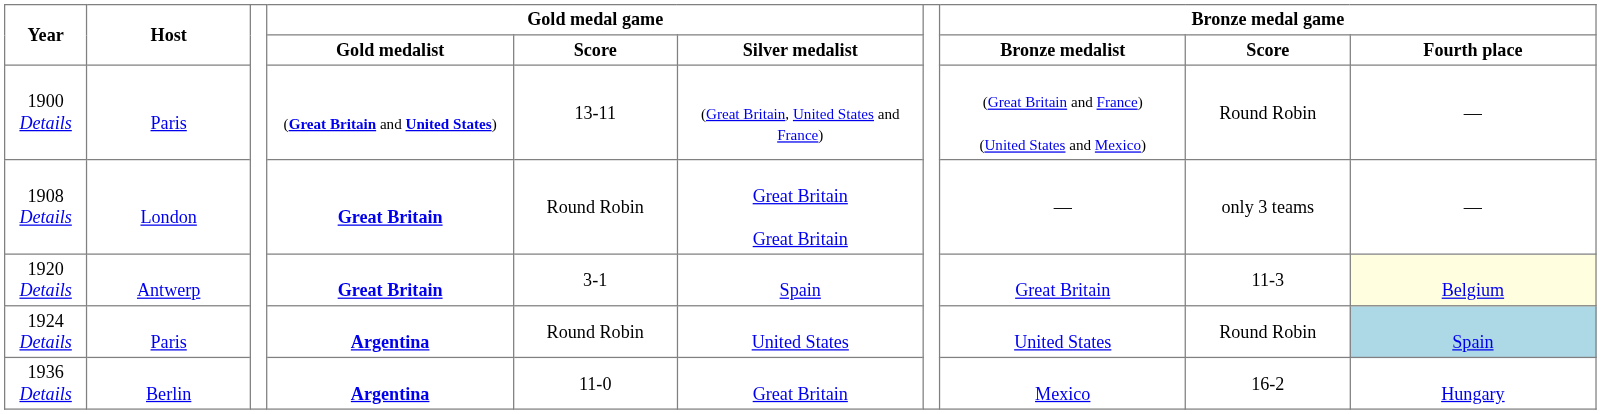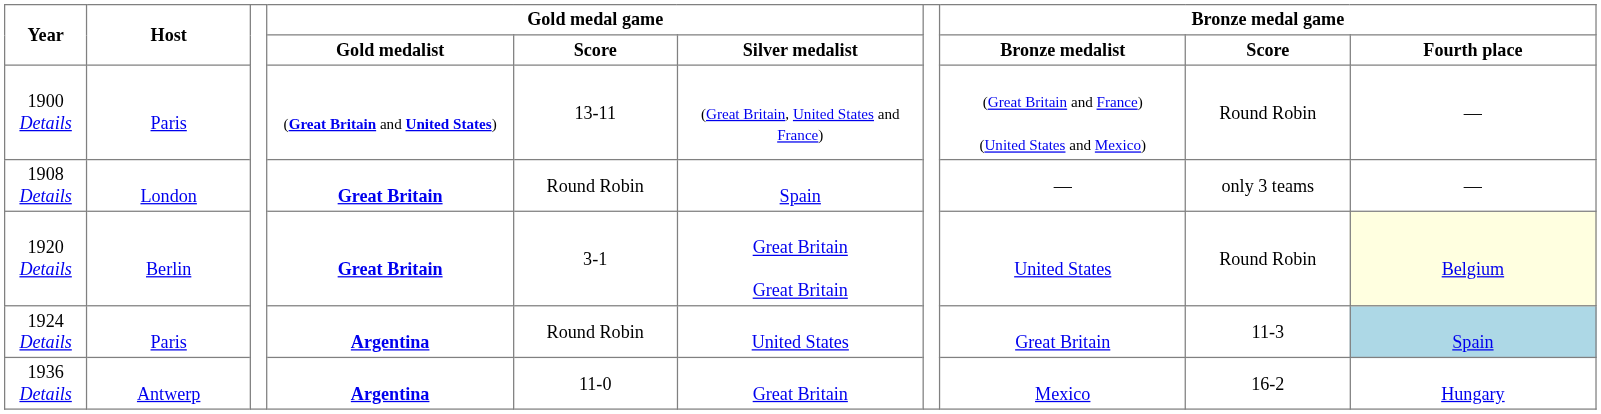 <table border=1 style="border-collapse:collapse; font-size:90%; text-align:center;" cellpadding=3 cellspacing=0>
 <tr>
 <th rowspan=2 width=5%>Year</th>
 <th rowspan=2 width=10%>Host</th>
 <th width=1% rowspan=7 bgcolor=ffffff></th>
 <th colspan=3>Gold medal game</th>
 <th width=1% rowspan=7 bgcolor=ffffff></th>
 <th colspan=3>Bronze medal game</th>
 </tr>
 <tr>
 <th width=15%>Gold medalist</th>
 <th width=10%>Score</th>
 <th width=15%>Silver medalist</th>
 <th width=15%>Bronze medalist</th>
 <th width=10%>Score</th>
 <th width=15%>Fourth place</th>
 </tr>
 <tr>
 <td>1900<br><em><a href='#'>Details</a></em></td>
 <td><br><a href='#'>Paris</a></td>
 <td><br><small>(<strong><a href='#'>Great Britain</a></strong> and <strong><a href='#'>United States</a></strong>)</small></td>
 <td>13-11</td>
 <td><br><small>(<a href='#'>Great Britain</a>, <a href='#'>United States</a> and <a href='#'>France</a>)</small></td>
 <td><br><small>(<a href='#'>Great Britain</a> and <a href='#'>France</a>)</small> <br> <br><small>(<a href='#'>United States</a> and <a href='#'>Mexico</a>)</small></td>
 <td>Round Robin</td>
 <td>—</td>
 </tr>
 <tr>
 <td>1908<br><em><a href='#'>Details</a></em></td>
 <td><br><a href='#'>London</a></td>
 <td><br><strong><a href='#'>Great Britain</a></strong></td>
 <td>Round Robin</td>
-<td><br><a href='#'>Great Britain</a><br><br><a href='#'>Great Britain</a></td>
+<td><br><a href='#'>Spain</a></td>
 <td>—</td>
 <td>only 3 teams</td>
 <td>—</td>
 </tr>
 <tr>
 <td>1920<br><em><a href='#'>Details</a></em></td>
-<td><br><a href='#'>Antwerp</a></td>
+<td><br><a href='#'>Berlin</a></td>
 <td><br><strong><a href='#'>Great Britain</a></strong></td>
 <td>3-1</td>
-<td><br><a href='#'>Spain</a></td>
-<td><br><a href='#'>Great Britain</a></td>
-<td>11-3</td>
+<td><br><a href='#'>Great Britain</a><br><br><a href='#'>Great Britain</a></td>
+<td><br><a href='#'>United States</a></td>
+<td>Round Robin</td>
 <td style="background: lightyellow;"><br><a href='#'>Belgium</a></td>
 </tr>
 <tr>
 <td>1924<br><em><a href='#'>Details</a></em></td>
 <td><br><a href='#'>Paris</a></td>
 <td><br><strong><a href='#'>Argentina</a></strong></td>
 <td>Round Robin</td>
 <td><br><a href='#'>United States</a></td>
-<td><br><a href='#'>United States</a></td>
-<td>Round Robin</td>
+<td><br><a href='#'>Great Britain</a></td>
+<td>11-3</td>
 <td style="background: lightblue;"><br><a href='#'>Spain</a></td>
 </tr>
 <tr>
 <td>1936<br><em><a href='#'>Details</a></em></td>
-<td><br><a href='#'>Berlin</a></td>
+<td><br><a href='#'>Antwerp</a></td>
 <td><br><strong><a href='#'>Argentina</a></strong></td>
 <td>11-0</td>
 <td><br><a href='#'>Great Britain</a></td>
 <td><br><a href='#'>Mexico</a></td>
 <td>16-2</td>
 <td><br><a href='#'>Hungary</a></td>
 </tr>
 </table>
